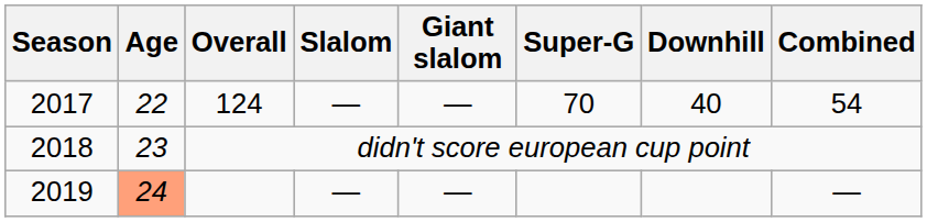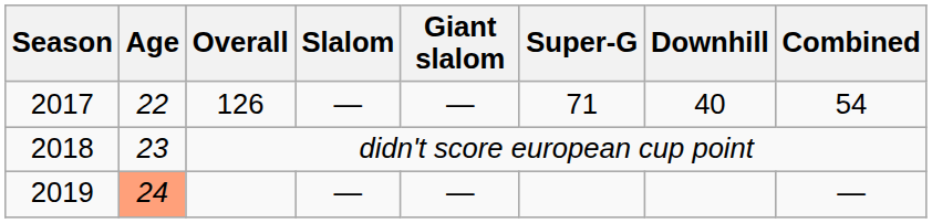 <table class=wikitable style="text-align:center">
 <tr>
 <th>Season</th>
 <th>Age</th>
 <th>Overall</th>
 <th>Slalom</th>
 <th>Giant<br> slalom </th>
 <th>Super-G</th>
 <th>Downhill</th>
 <th>Combined</th>
 </tr>
 <tr>
 <td>2017</td>
 <td><em>22</em></td>
-<td>124</td>
+<td>126</td>
 <td>—</td>
 <td>—</td>
-<td>70</td>
+<td>71</td>
 <td>40</td>
 <td>54</td>
 </tr>
 <tr>
 <td>2018</td>
 <td><em>23</em></td>
 <td colspan=6><em>didn't score european cup point</em></td>
 </tr>
 <tr>
 <td>2019</td>
 <td style="background: lightsalmon;"><em>24</em></td>
 <td></td>
 <td>—</td>
 <td>—</td>
 <td></td>
 <td></td>
 <td>—</td>
 </tr>
 </table>
